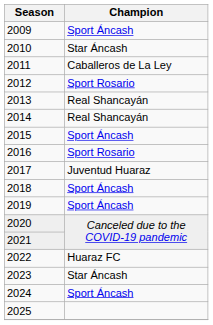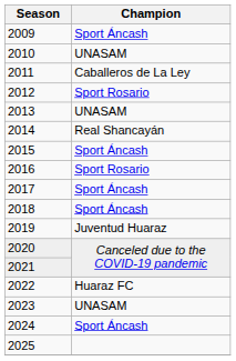 <table class="wikitable sortable">
 <tr>
 <th width=80px>Season</th>
 <th width=200px>Champion</th>
 </tr>
 <tr>
 <td>2009</td>
 <td><a href='#'>Sport Áncash</a></td>
 </tr>
 <tr>
 <td>2010</td>
-<td>Star Áncash</td>
+<td>UNASAM</td>
 </tr>
 <tr>
 <td>2011</td>
 <td>Caballeros de La Ley</td>
 </tr>
 <tr>
 <td>2012</td>
 <td><a href='#'>Sport Rosario</a></td>
 </tr>
 <tr>
 <td>2013</td>
-<td>Real Shancayán</td>
+<td>UNASAM</td>
 </tr>
 <tr>
 <td>2014</td>
 <td>Real Shancayán</td>
 </tr>
 <tr>
 <td>2015</td>
 <td><a href='#'>Sport Áncash</a></td>
 </tr>
 <tr>
 <td>2016</td>
 <td><a href='#'>Sport Rosario</a></td>
 </tr>
 <tr>
 <td>2017</td>
-<td>Juventud Huaraz</td>
+<td><a href='#'>Sport Áncash</a></td>
 </tr>
 <tr>
 <td>2018</td>
 <td><a href='#'>Sport Áncash</a></td>
 </tr>
 <tr>
 <td>2019</td>
-<td><a href='#'>Sport Áncash</a></td>
+<td>Juventud Huaraz</td>
 </tr>
 <tr bgcolor=#efefef>
 <td>2020</td>
 <td rowspan=2 colspan="1" align=center><em>Canceled due to the <a href='#'>COVID-19 pandemic</a></em></td>
 </tr>
 <tr bgcolor=#efefef>
 <td>2021</td>
 </tr>
 <tr>
 <td>2022</td>
 <td>Huaraz FC</td>
 </tr>
 <tr>
 <td>2023</td>
-<td>Star Áncash</td>
+<td>UNASAM</td>
 </tr>
 <tr>
 <td>2024</td>
 <td><a href='#'>Sport Áncash</a></td>
 </tr>
 <tr>
 <td>2025</td>
 <td></td>
 </tr>
 <tr>
 </tr>
 </table>
